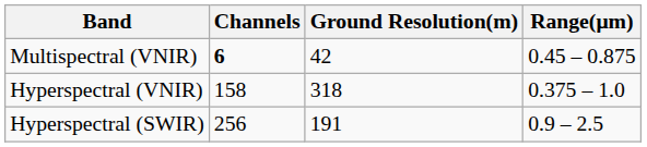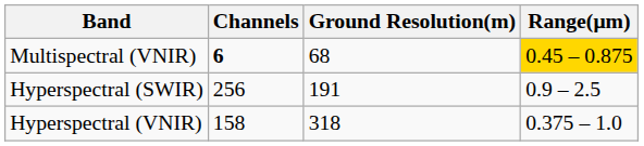 <table class="wikitable">
 <tr>
 <th>Band</th>
 <th>Channels</th>
 <th>Ground Resolution(m)</th>
 <th>Range(μm)</th>
 </tr>
 <tr>
 <td>Multispectral (VNIR)</td>
 <td><strong>6</strong></td>
-<td>42</td>
-<td>0.45 – 0.875</td>
+<td>68</td>
+<td style="background: gold;">0.45 – 0.875</td>
+</tr>
+<tr>
+<td>Hyperspectral (SWIR)</td>
+<td>256</td>
+<td>191</td>
+<td>0.9 – 2.5</td>
 </tr>
 <tr>
 <td>Hyperspectral (VNIR)</td>
 <td>158</td>
 <td>318</td>
 <td>0.375 – 1.0</td>
 </tr>
-<tr>
-<td>Hyperspectral (SWIR)</td>
-<td>256</td>
-<td>191</td>
-<td>0.9 – 2.5</td>
-</tr>
 </table>
